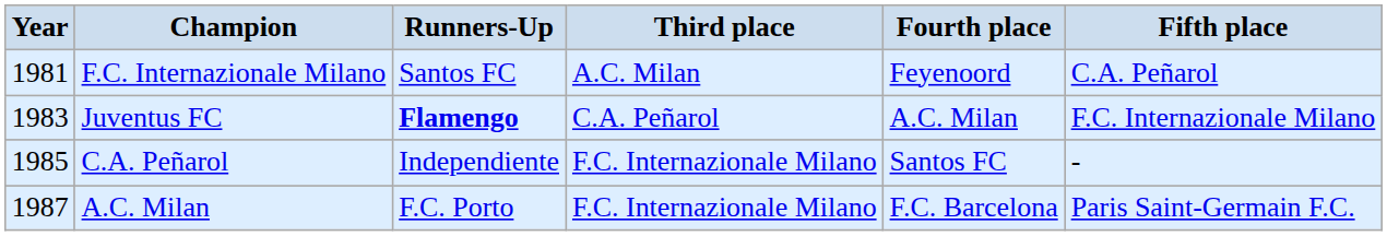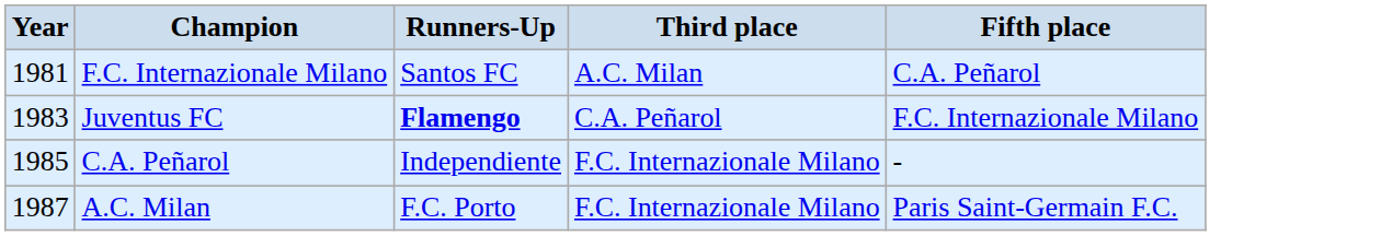 <table class="wikitable">
 <tr>
 <th style="background:#CCDDEE;">Year</th>
 <th style="background:#CCDDEE;">Champion</th>
 <th style="background:#CCDDEE;">Runners-Up</th>
 <th style="background:#CCDDEE;">Third place</th>
-<th style="background:#CCDDEE;">Fourth place</th>
 <th style="background:#CCDDEE;">Fifth place</th>
 </tr>
 <tr align="left" bgcolor=#DDEEFF>
 <td>1981</td>
 <td> <a href='#'>F.C. Internazionale Milano</a></td>
 <td> <a href='#'>Santos FC</a></td>
 <td> <a href='#'>A.C. Milan</a></td>
-<td> <a href='#'>Feyenoord</a></td>
 <td> <a href='#'>C.A. Peñarol</a></td>
 </tr>
 <tr align="left" bgcolor=#DDEEFF>
 <td>1983</td>
 <td> <a href='#'>Juventus FC</a></td>
 <td><strong> <a href='#'>Flamengo</a></strong></td>
 <td> <a href='#'>C.A. Peñarol</a></td>
-<td> <a href='#'>A.C. Milan</a></td>
 <td> <a href='#'>F.C. Internazionale Milano</a></td>
 </tr>
 <tr align="left" bgcolor=#DDEEFF>
 <td>1985</td>
 <td> <a href='#'>C.A. Peñarol</a></td>
 <td> <a href='#'>Independiente</a></td>
 <td> <a href='#'>F.C. Internazionale Milano</a></td>
-<td> <a href='#'>Santos FC</a></td>
 <td>-</td>
 </tr>
 <tr align="left" bgcolor=#DDEEFF>
 <td>1987</td>
 <td> <a href='#'>A.C. Milan</a></td>
 <td> <a href='#'>F.C. Porto</a></td>
 <td> <a href='#'>F.C. Internazionale Milano</a></td>
-<td> <a href='#'>F.C. Barcelona</a></td>
 <td> <a href='#'>Paris Saint-Germain F.C.</a></td>
 </tr>
 </table>
